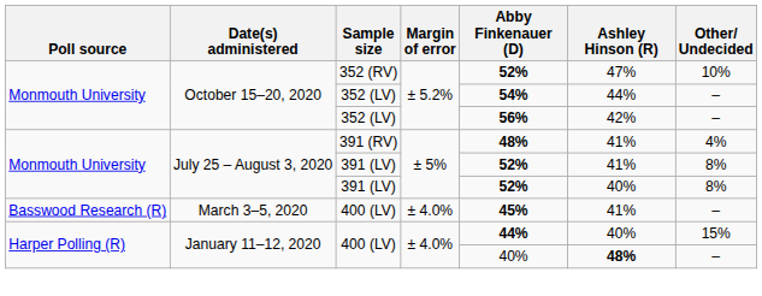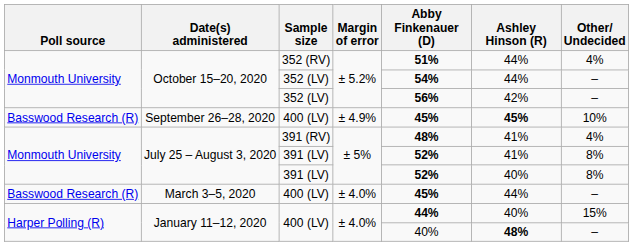 <table class="wikitable" style="font-size:90%;text-align:center;">
 <tr valign=bottom>
 <th>Poll source</th>
 <th>Date(s)<br>administered</th>
 <th>Sample<br>size</th>
 <th>Margin<br>of error</th>
 <th style="width:100px">Abby<br>Finkenauer (D)</th>
 <th style="width:100px">Ashley<br>Hinson (R)</th>
 <th>Other/<br>Undecided</th>
 </tr>
 <tr>
 <td rowspan=3 style="text-align:left;"><a href='#'>Monmouth University</a></td>
 <td rowspan=3>October 15–20, 2020</td>
 <td>352 (RV)</td>
 <td rowspan=3>± 5.2%</td>
-<td><strong>52%</strong></td>
-<td>47%</td>
-<td>10%</td>
+<td><strong>51%</strong></td>
+<td>44%</td>
+<td>4%</td>
 </tr>
 <tr>
 <td>352 (LV)</td>
 <td><strong>54%</strong></td>
 <td>44%</td>
 <td>–</td>
 </tr>
 <tr>
 <td>352 (LV)</td>
 <td><strong>56%</strong></td>
 <td>42%</td>
 <td>–</td>
+</tr>
+<tr>
+<td style="text-align:left;"><a href='#'>Basswood Research (R)</a></td>
+<td>September 26–28, 2020</td>
+<td>400 (LV)</td>
+<td>± 4.9%</td>
+<td><strong>45%</strong></td>
+<td><strong>45%</strong></td>
+<td>10%</td>
 </tr>
 <tr>
 <td rowspan=3 style="text-align:left;"><a href='#'>Monmouth University</a></td>
 <td rowspan=3>July 25 – August 3, 2020</td>
 <td>391 (RV)</td>
 <td rowspan=3>± 5%</td>
 <td><strong>48%</strong></td>
 <td>41%</td>
 <td>4%</td>
 </tr>
 <tr>
 <td>391 (LV)</td>
 <td><strong>52%</strong></td>
 <td>41%</td>
 <td>8%</td>
 </tr>
 <tr>
 <td>391 (LV)</td>
 <td><strong>52%</strong></td>
 <td>40%</td>
 <td>8%</td>
 </tr>
 <tr>
 <td style="text-align:left;"><a href='#'>Basswood Research (R)</a></td>
 <td>March 3–5, 2020</td>
 <td>400 (LV)</td>
 <td>± 4.0%</td>
 <td><strong>45%</strong></td>
-<td>41%</td>
+<td>44%</td>
 <td>–</td>
 </tr>
 <tr>
 <td rowspan=2 style="text-align:left;"><a href='#'>Harper Polling (R)</a></td>
 <td rowspan=2>January 11–12, 2020</td>
 <td rowspan=2>400 (LV)</td>
 <td rowspan=2>± 4.0%</td>
 <td><strong>44%</strong></td>
 <td>40%</td>
 <td>15%</td>
 </tr>
 <tr>
 <td>40%</td>
 <td><strong>48%</strong></td>
 <td>–</td>
 </tr>
 </table>
